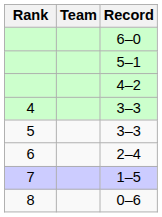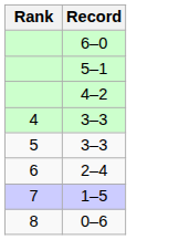 <table class="wikitable" style="text-align: center">
 <tr>
 <th width=50>Rank</th>
-<th>Team</th>
 <th width=50>Record</th>
 </tr>
 <tr bgcolor=#ccffcc>
 <td></td>
-<td align=left></td>
 <td>6–0</td>
 </tr>
 <tr bgcolor=#ccffcc>
 <td></td>
-<td align=left></td>
 <td>5–1</td>
 </tr>
 <tr bgcolor=#ccffcc>
 <td></td>
-<td align=left></td>
 <td>4–2</td>
 </tr>
 <tr bgcolor=#ccffcc>
 <td>4</td>
-<td align=left></td>
 <td>3–3</td>
 </tr>
 <tr>
 <td>5</td>
-<td align=left></td>
 <td>3–3</td>
 </tr>
 <tr>
 <td>6</td>
-<td align=left></td>
 <td>2–4</td>
 </tr>
 <tr bgcolor=#ccccff>
 <td>7</td>
-<td align=left></td>
 <td>1–5</td>
 </tr>
 <tr>
 <td>8</td>
-<td align=left></td>
 <td>0–6</td>
 </tr>
 </table>
